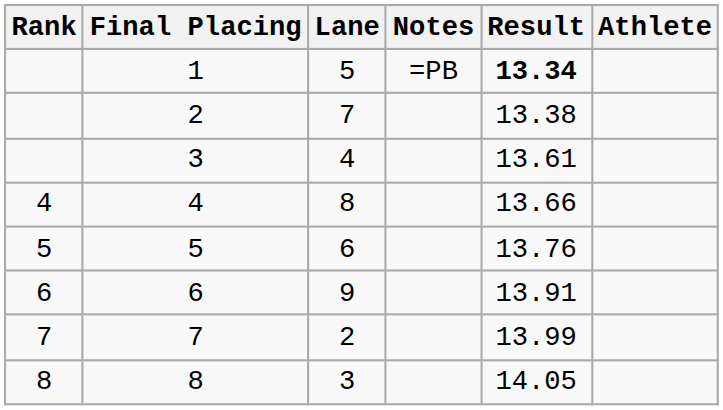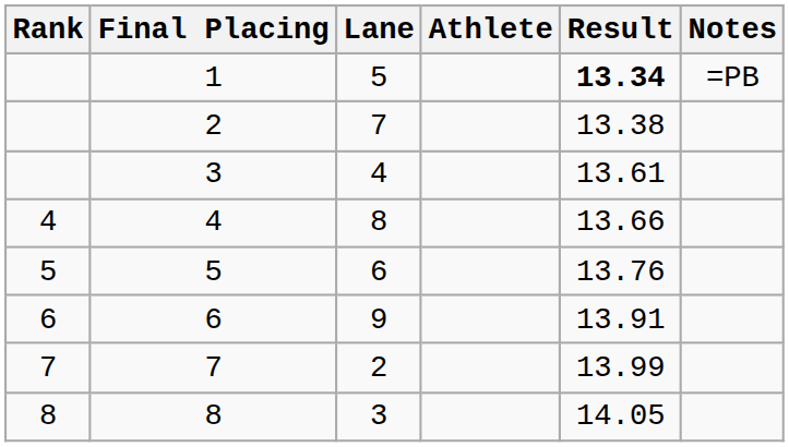 <table class="wikitable sortable" style="text-align:center">
 <tr>
 <th>Rank</th>
 <th>Final Placing</th>
 <th>Lane</th>
+<th>Athlete</th>
+<th>Result</th>
 <th>Notes</th>
-<th>Result</th>
-<th>Athlete</th>
 </tr>
 <tr>
 <td></td>
 <td>1</td>
 <td>5</td>
+<td align=left></td>
+<td><strong>13.34</strong></td>
 <td>=PB</td>
-<td><strong>13.34</strong></td>
-<td align=left></td>
 </tr>
 <tr>
 <td></td>
 <td>2</td>
 <td>7</td>
+<td align=left></td>
+<td>13.38</td>
 <td></td>
-<td>13.38</td>
-<td align=left></td>
 </tr>
 <tr>
 <td></td>
 <td>3</td>
 <td>4</td>
+<td align=left></td>
+<td>13.61</td>
 <td></td>
-<td>13.61</td>
-<td align=left></td>
 </tr>
 <tr>
 <td>4</td>
 <td>4</td>
 <td>8</td>
+<td align=left></td>
+<td>13.66</td>
 <td></td>
-<td>13.66</td>
-<td align=left></td>
 </tr>
 <tr>
 <td>5</td>
 <td>5</td>
 <td>6</td>
+<td align=left></td>
+<td>13.76</td>
 <td></td>
-<td>13.76</td>
-<td align=left></td>
 </tr>
 <tr>
 <td>6</td>
 <td>6</td>
 <td>9</td>
+<td align=left></td>
+<td>13.91</td>
 <td></td>
-<td>13.91</td>
-<td align=left></td>
 </tr>
 <tr>
 <td>7</td>
 <td>7</td>
 <td>2</td>
+<td align=left></td>
+<td>13.99</td>
 <td></td>
-<td>13.99</td>
-<td align=left></td>
 </tr>
 <tr>
 <td>8</td>
 <td>8</td>
 <td>3</td>
+<td align=left></td>
+<td>14.05</td>
 <td></td>
-<td>14.05</td>
-<td align=left></td>
 </tr>
 </table>
